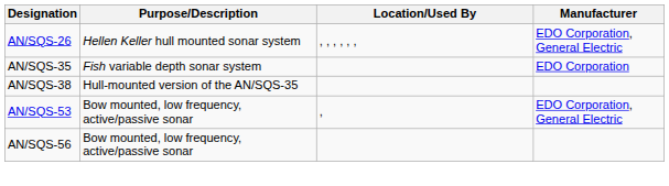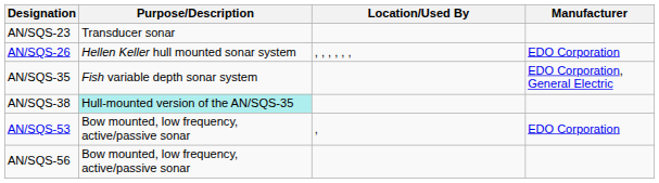 <table class="wikitable sortable">
 <tr>
 <th scope="col">Designation</th>
 <th scope="col" style="width: 500px;">Purpose/Description</th>
 <th scope="col" style="width: 500px;">Location/Used By</th>
 <th scope="col" style="width: 250px;">Manufacturer</th>
 </tr>
 <tr>
+<td>AN/SQS-23</td>
+<td>Transducer sonar</td>
+<td></td>
+<td></td>
+</tr>
+<tr>
 <td><a href='#'>AN/SQS-26</a></td>
 <td><em>Hellen Keller</em> hull mounted sonar system</td>
 <td>, , , , , , </td>
-<td><a href='#'>EDO Corporation</a>, <a href='#'>General Electric</a></td>
+<td><a href='#'>EDO Corporation</a></td>
 </tr>
 <tr>
 <td>AN/SQS-35</td>
 <td><em>Fish</em> variable depth sonar system</td>
 <td></td>
-<td><a href='#'>EDO Corporation</a></td>
+<td><a href='#'>EDO Corporation</a>, <a href='#'>General Electric</a></td>
 </tr>
 <tr>
 <td>AN/SQS-38</td>
-<td>Hull-mounted version of the AN/SQS-35</td>
+<td style="background: paleturquoise;">Hull-mounted version of the AN/SQS-35</td>
 <td></td>
 <td></td>
 </tr>
 <tr>
 <td><a href='#'>AN/SQS-53</a></td>
 <td>Bow mounted, low frequency, active/passive sonar</td>
 <td>, </td>
-<td><a href='#'>EDO Corporation</a>, <a href='#'>General Electric</a></td>
+<td><a href='#'>EDO Corporation</a></td>
 </tr>
 <tr>
 <td>AN/SQS-56</td>
 <td>Bow mounted, low frequency, active/passive sonar</td>
 <td></td>
 <td></td>
 </tr>
 </table>
